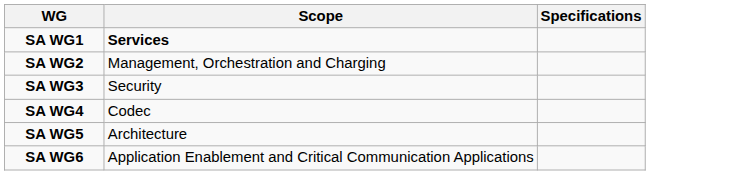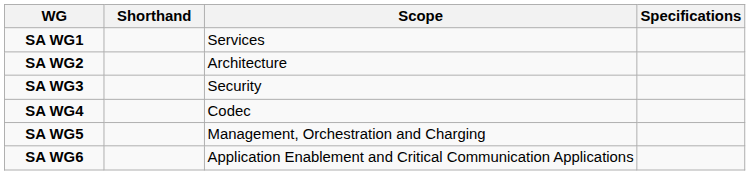 <table class="wikitable">
 <tr>
 <th width="100 px">WG</th>
+<th width="100 px">Shorthand</th>
 <th>Scope</th>
 <th>Specifications</th>
 </tr>
 <tr>
 <td align="center"><strong>SA WG1</strong></td>
-<td><strong>Services</strong></td>
+<td align="center"></td>
+<td>Services</td>
 <td></td>
 </tr>
 <tr>
 <td align="center"><strong>SA WG2</strong></td>
-<td>Management, Orchestration and Charging</td>
+<td align="center"></td>
+<td>Architecture</td>
 <td></td>
 </tr>
 <tr>
 <td align="center"><strong>SA WG3</strong></td>
+<td align="center"></td>
 <td>Security</td>
 <td></td>
 </tr>
 <tr>
 <td align="center"><strong>SA WG4</strong></td>
+<td align="center"></td>
 <td>Codec</td>
 <td></td>
 </tr>
 <tr>
 <td align="center"><strong>SA WG5</strong></td>
-<td>Architecture</td>
+<td align="center"></td>
+<td>Management, Orchestration and Charging</td>
 <td></td>
 </tr>
 <tr>
 <td align="center"><strong>SA WG6</strong></td>
+<td align="center"></td>
 <td>Application Enablement and Critical Communication Applications</td>
 <td></td>
 </tr>
 </table>
